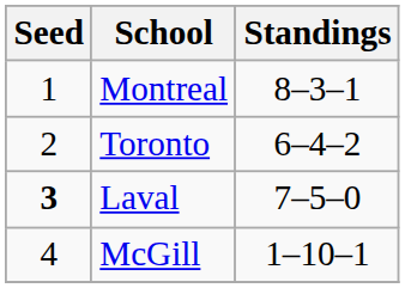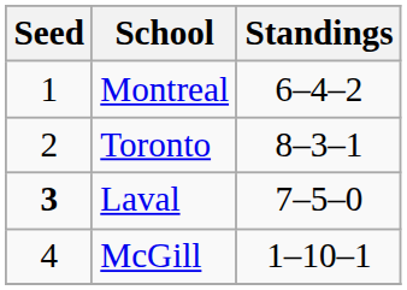 <table class="wikitable">
 <tr>
 <th>Seed</th>
 <th>School</th>
 <th>Standings</th>
 </tr>
 <tr>
 <td align=center>1</td>
 <td><a href='#'>Montreal</a></td>
-<td align=center>8–3–1</td>
+<td align=center>6–4–2</td>
 </tr>
 <tr>
 <td align=center>2</td>
 <td><a href='#'>Toronto</a></td>
-<td align=center>6–4–2</td>
+<td align=center>8–3–1</td>
 </tr>
 <tr>
 <td align=center><strong>3</strong></td>
 <td><a href='#'>Laval</a></td>
 <td align=center>7–5–0</td>
 </tr>
 <tr>
 <td align=center>4</td>
 <td><a href='#'>McGill</a></td>
 <td align=center>1–10–1</td>
 </tr>
 <tr>
 </tr>
 </table>
